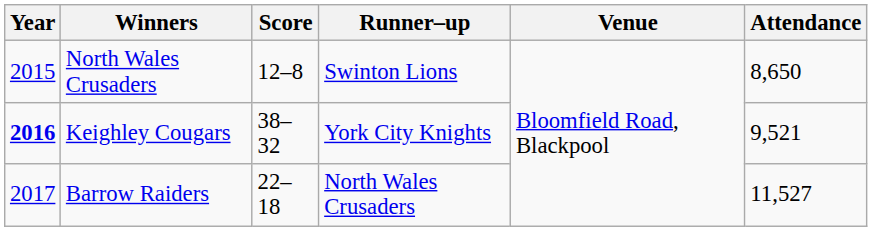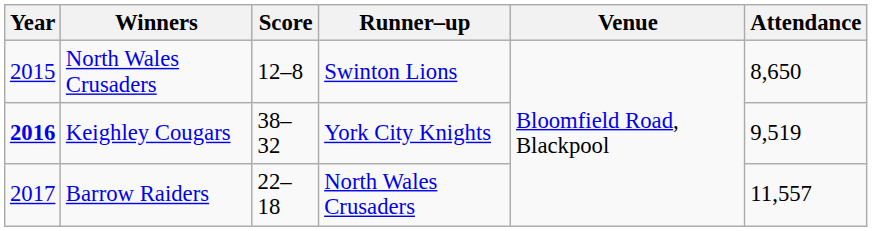 <table class="wikitable">
 <tr>
 <th>Year</th>
 <th>Winners</th>
 <th>Score</th>
 <th>Runner–up</th>
 <th>Venue</th>
 <th>Attendance</th>
 </tr>
 <tr>
 <td><a href='#'>2015</a></td>
 <td> <a href='#'>North Wales Crusaders</a></td>
 <td>12–8</td>
 <td> <a href='#'>Swinton Lions</a></td>
 <td rowspan=3><a href='#'>Bloomfield Road</a>, Blackpool</td>
 <td>8,650</td>
 </tr>
 <tr>
 <td><strong><a href='#'>2016</a></strong></td>
 <td> <a href='#'>Keighley Cougars</a></td>
 <td>38–32</td>
 <td> <a href='#'>York City Knights</a></td>
-<td>9,521</td>
+<td>9,519</td>
 </tr>
 <tr>
 <td><a href='#'>2017</a></td>
 <td> <a href='#'>Barrow Raiders</a></td>
 <td>22–18</td>
 <td> <a href='#'>North Wales Crusaders</a></td>
-<td>11,527</td>
+<td>11,557</td>
 </tr>
 </table>
